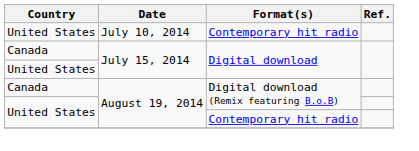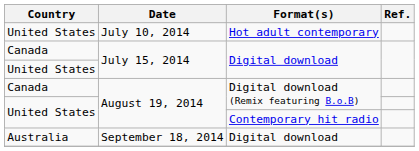 <table class="wikitable">
 <tr>
 <th>Country</th>
 <th>Date</th>
 <th>Format(s)</th>
 <th>Ref.</th>
 </tr>
 <tr>
 <td>United States</td>
 <td>July 10, 2014</td>
-<td><a href='#'>Contemporary hit radio</a></td>
+<td><a href='#'>Hot adult contemporary</a></td>
 <td></td>
 </tr>
 <tr>
 <td>Canada</td>
 <td rowspan="2">July 15, 2014</td>
 <td rowspan="2"><a href='#'>Digital download</a></td>
 <td rowspan="2"></td>
 </tr>
 <tr>
 <td>United States</td>
 </tr>
 <tr>
 <td>Canada</td>
 <td rowspan="3">August 19, 2014</td>
 <td rowspan="2">Digital download <br> <small>(Remix featuring <a href='#'>B.o.B</a>)</small></td>
 <td></td>
 </tr>
 <tr>
 <td rowspan="2">United States</td>
 <td></td>
 </tr>
 <tr>
 <td><a href='#'>Contemporary hit radio</a></td>
 <td></td>
 </tr>
 <tr>
+<td>Australia</td>
+<td>September 18, 2014</td>
+<td>Digital download</td>
+<td></td>
+</tr>
+<tr>
 </tr>
 </table>
